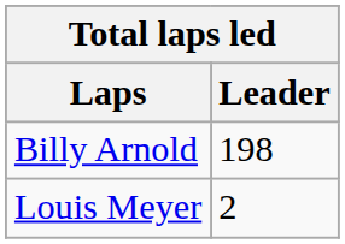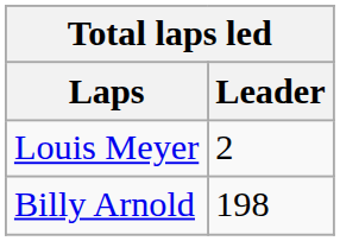 <table class="wikitable">
 <tr>
 <th colspan=2>Total laps led</th>
 </tr>
 <tr>
 <th>Laps</th>
 <th>Leader</th>
 </tr>
 <tr>
+<td><a href='#'>Louis Meyer</a></td>
+<td>2</td>
+</tr>
+<tr>
 <td><a href='#'>Billy Arnold</a></td>
 <td>198</td>
 </tr>
-<tr>
-<td><a href='#'>Louis Meyer</a></td>
-<td>2</td>
-</tr>
 </table>
